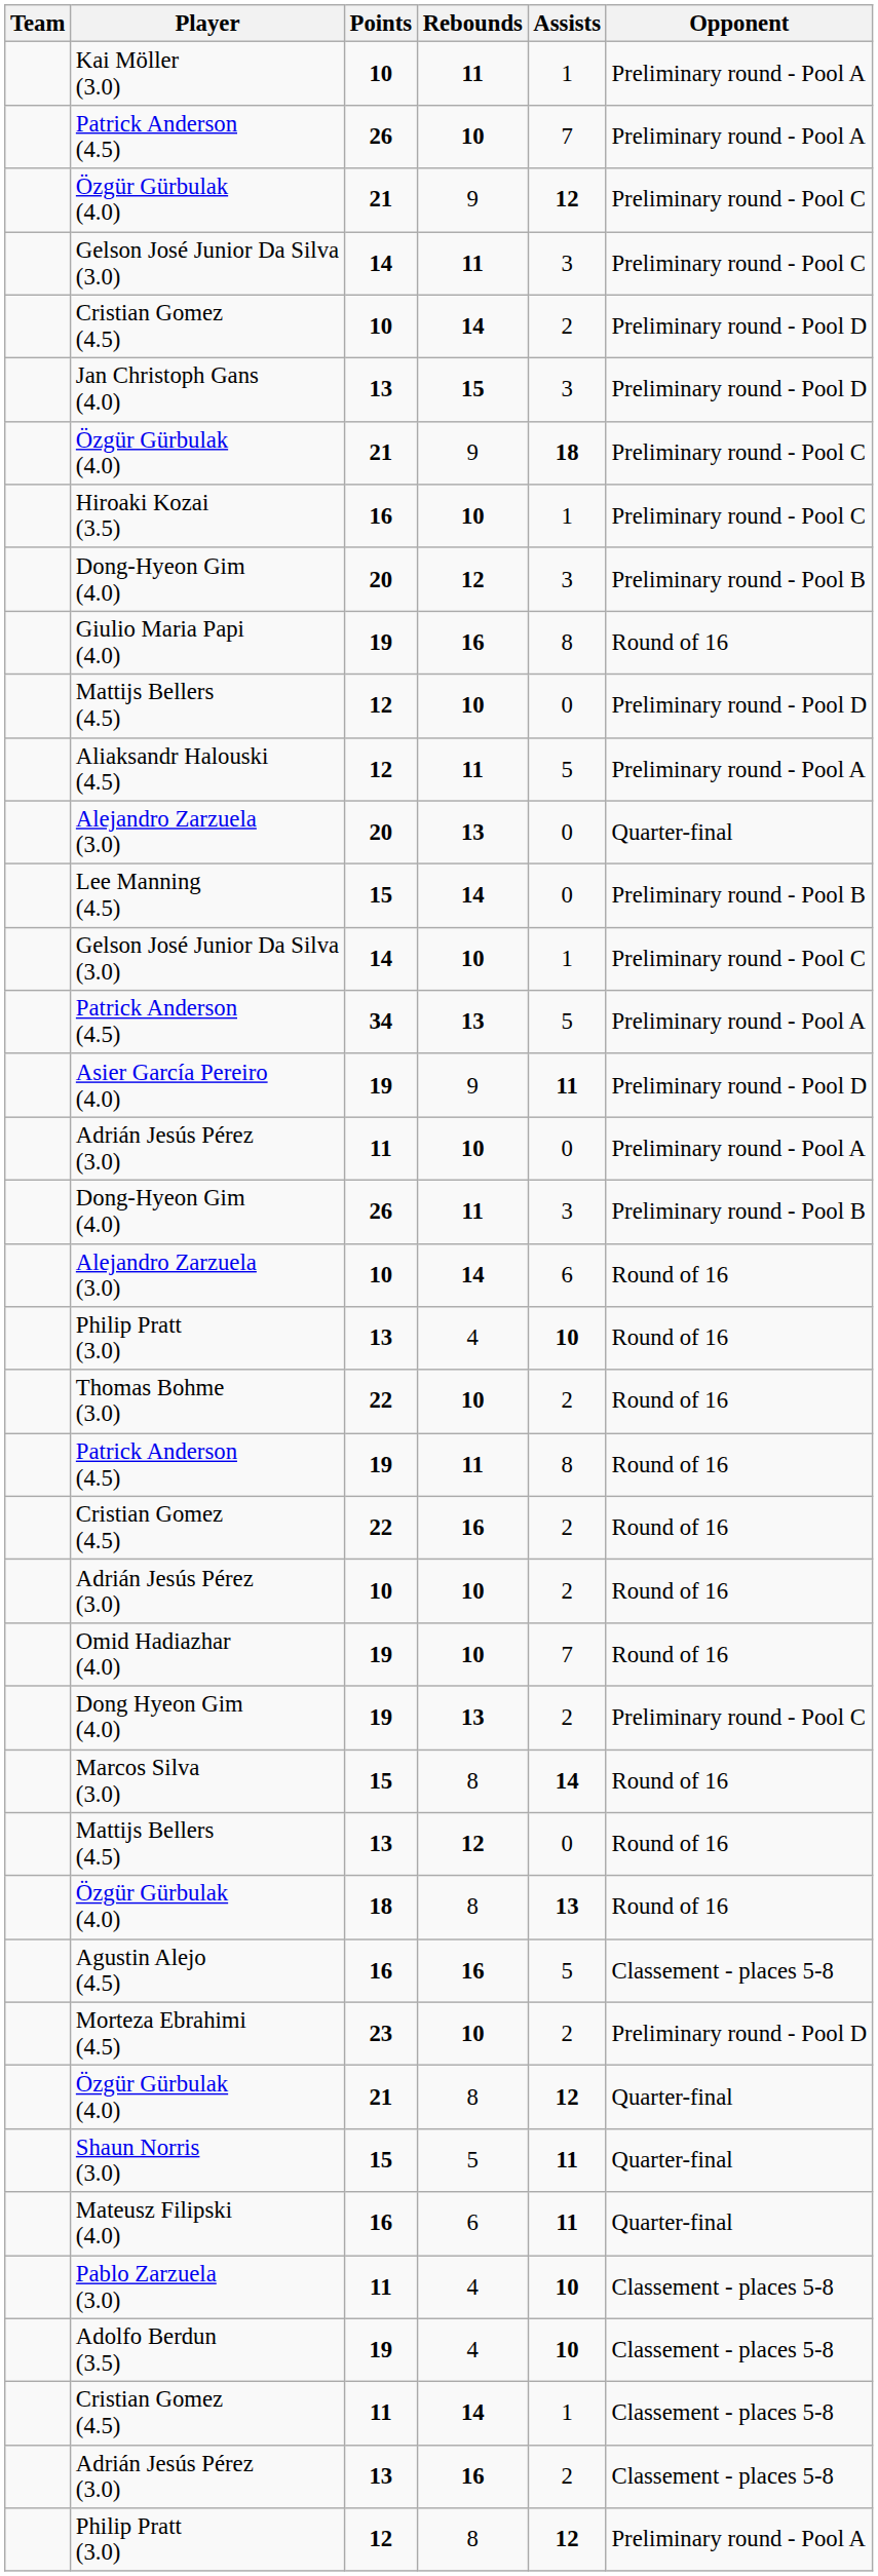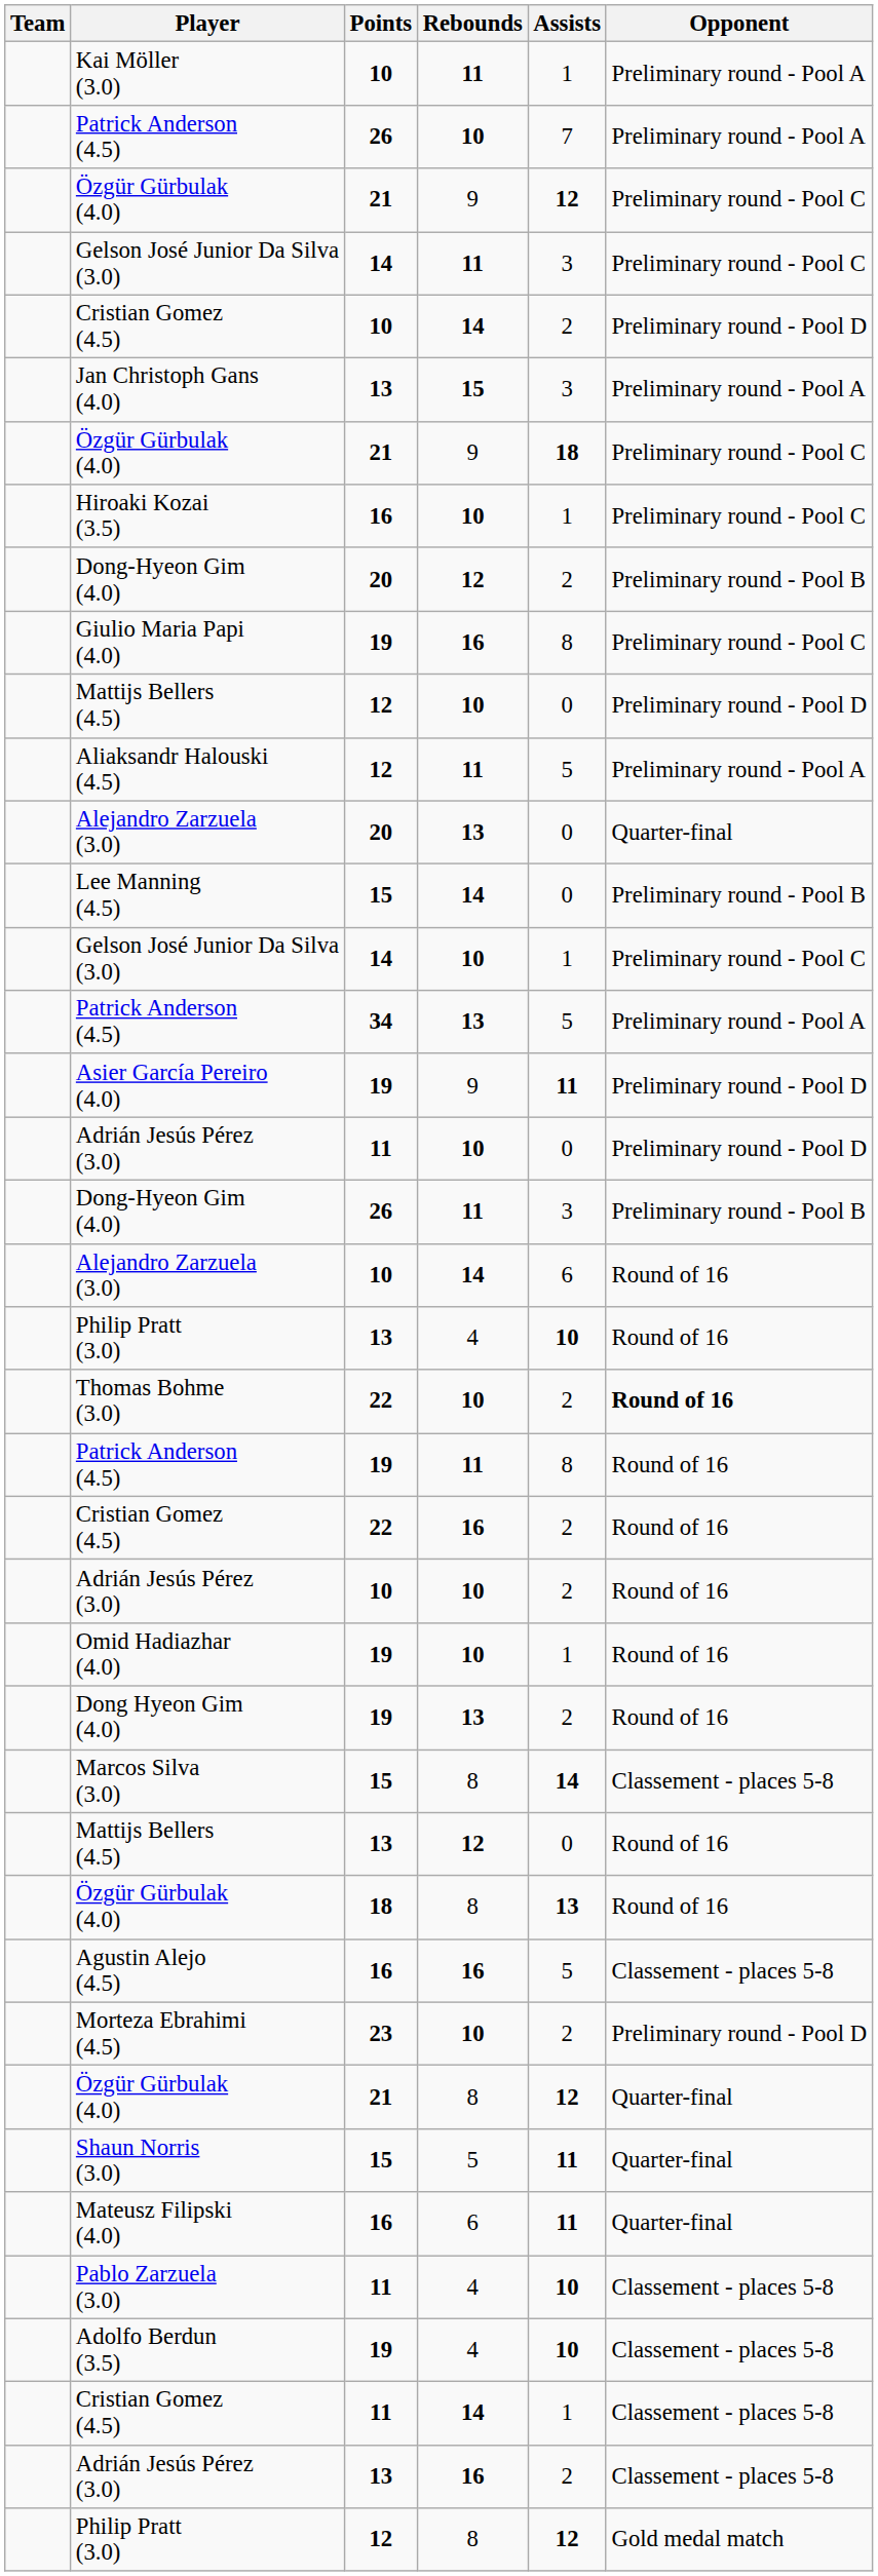 <table class="wikitable sortable" style="text-align: center;">
 <tr>
 <th scope="col" align="center">Team</th>
 <th scope="col" align="center">Player</th>
 <th scope="col" align="center">Points</th>
 <th scope="col" align="center">Rebounds</th>
 <th scope="col" align="center">Assists</th>
 <th scope="col" align="center">Opponent</th>
 </tr>
 <tr>
 <td align="left"></td>
 <td align="left">Kai Möller<br>(3.0)</td>
 <td><strong>10</strong></td>
 <td><strong>11</strong></td>
 <td>1</td>
 <td align="left">Preliminary round - Pool A<br></td>
 </tr>
 <tr>
 <td align="left"></td>
 <td align="left"><a href='#'>Patrick Anderson</a><br>(4.5)</td>
 <td><strong>26</strong></td>
 <td><strong>10</strong></td>
 <td>7</td>
 <td align="left">Preliminary round - Pool A<br></td>
 </tr>
 <tr>
 <td align="left"></td>
 <td align="left"><a href='#'>Özgür Gürbulak</a><br>(4.0)</td>
 <td><strong>21</strong></td>
 <td>9</td>
 <td><strong>12</strong></td>
 <td align="left">Preliminary round - Pool C<br></td>
 </tr>
 <tr>
 <td align="left"></td>
 <td align="left">Gelson José Junior Da Silva<br>(3.0)</td>
 <td><strong>14</strong></td>
 <td><strong>11</strong></td>
 <td>3</td>
 <td align="left">Preliminary round - Pool C<br></td>
 </tr>
 <tr>
 <td align="left"></td>
 <td align="left">Cristian Gomez<br>(4.5)</td>
 <td><strong>10</strong></td>
 <td><strong>14</strong></td>
 <td>2</td>
 <td align="left">Preliminary round - Pool D<br></td>
 </tr>
 <tr>
 <td align="left"></td>
 <td align="left">Jan Christoph Gans<br>(4.0)</td>
 <td><strong>13</strong></td>
 <td><strong>15</strong></td>
 <td>3</td>
-<td align="left">Preliminary round - Pool D<br></td>
+<td align="left">Preliminary round - Pool A<br></td>
 </tr>
 <tr>
 <td align="left"></td>
 <td align="left"><a href='#'>Özgür Gürbulak</a><br>(4.0)</td>
 <td><strong>21</strong></td>
 <td>9</td>
 <td><strong>18</strong></td>
 <td align="left">Preliminary round - Pool C<br></td>
 </tr>
 <tr>
 <td align="left"></td>
 <td align="left">Hiroaki Kozai<br>(3.5)</td>
 <td><strong>16</strong></td>
 <td><strong>10</strong></td>
 <td>1</td>
 <td align="left">Preliminary round - Pool C<br></td>
 </tr>
 <tr>
 <td align="left"></td>
 <td align="left">Dong-Hyeon Gim<br>(4.0)</td>
 <td><strong>20</strong></td>
 <td><strong>12</strong></td>
-<td>3</td>
+<td>2</td>
 <td align="left">Preliminary round - Pool B<br></td>
 </tr>
 <tr>
 <td align="left"></td>
 <td align="left">Giulio Maria Papi<br>(4.0)</td>
 <td><strong>19</strong></td>
 <td><strong>16</strong></td>
 <td>8</td>
-<td align="left">Round of 16<br></td>
+<td align="left">Preliminary round - Pool C<br></td>
 </tr>
 <tr>
 <td align="left"></td>
 <td align="left">Mattijs Bellers<br>(4.5)</td>
 <td><strong>12</strong></td>
 <td><strong>10</strong></td>
 <td>0</td>
 <td align="left">Preliminary round - Pool D<br></td>
 </tr>
 <tr>
 <td align="left"></td>
 <td align="left">Aliaksandr Halouski<br>(4.5)</td>
 <td><strong>12</strong></td>
 <td><strong>11</strong></td>
 <td>5</td>
 <td align="left">Preliminary round - Pool A<br></td>
 </tr>
 <tr>
 <td align="left"></td>
 <td align="left"><a href='#'>Alejandro Zarzuela</a><br>(3.0)</td>
 <td><strong>20</strong></td>
 <td><strong>13</strong></td>
 <td>0</td>
 <td align="left">Quarter-final<br></td>
 </tr>
 <tr>
 <td align="left"></td>
 <td align="left">Lee Manning<br>(4.5)</td>
 <td><strong>15</strong></td>
 <td><strong>14</strong></td>
 <td>0</td>
 <td align="left">Preliminary round - Pool B<br></td>
 </tr>
 <tr>
 <td align="left"></td>
 <td align="left">Gelson José Junior Da Silva<br>(3.0)</td>
 <td><strong>14</strong></td>
 <td><strong>10</strong></td>
 <td>1</td>
 <td align="left">Preliminary round - Pool C<br></td>
 </tr>
 <tr>
 <td align="left"></td>
 <td align="left"><a href='#'>Patrick Anderson</a><br>(4.5)</td>
 <td><strong>34</strong></td>
 <td><strong>13</strong></td>
 <td>5</td>
 <td align="left">Preliminary round - Pool A<br></td>
 </tr>
 <tr>
 <td align="left"></td>
 <td align="left"><a href='#'>Asier García Pereiro</a><br>(4.0)</td>
 <td><strong>19</strong></td>
 <td>9</td>
 <td><strong>11</strong></td>
 <td align="left">Preliminary round - Pool D<br></td>
 </tr>
 <tr>
 <td align="left"></td>
 <td align="left">Adrián Jesús Pérez<br>(3.0)</td>
 <td><strong>11</strong></td>
 <td><strong>10</strong></td>
 <td>0</td>
-<td align="left">Preliminary round - Pool A<br></td>
+<td align="left">Preliminary round - Pool D<br></td>
 </tr>
 <tr>
 <td align="left"></td>
 <td align="left">Dong-Hyeon Gim<br>(4.0)</td>
 <td><strong>26</strong></td>
 <td><strong>11</strong></td>
 <td>3</td>
 <td align="left">Preliminary round - Pool B<br></td>
 </tr>
 <tr>
 <td align="left"></td>
 <td align="left"><a href='#'>Alejandro Zarzuela</a><br>(3.0)</td>
 <td><strong>10</strong></td>
 <td><strong>14</strong></td>
 <td>6</td>
 <td align="left">Round of 16<br></td>
 </tr>
 <tr>
 <td align="left"></td>
 <td align="left">Philip Pratt<br>(3.0)</td>
 <td><strong>13</strong></td>
 <td>4</td>
 <td><strong>10</strong></td>
 <td align="left">Round of 16<br></td>
 </tr>
 <tr>
 <td align="left"></td>
 <td align="left">Thomas Bohme<br>(3.0)</td>
 <td><strong>22</strong></td>
 <td><strong>10</strong></td>
 <td>2</td>
-<td align="left">Round of 16<br></td>
+<td align="left"><strong>Round of 16<br></strong></td>
 </tr>
 <tr>
 <td align="left"></td>
 <td align="left"><a href='#'>Patrick Anderson</a><br>(4.5)</td>
 <td><strong>19</strong></td>
 <td><strong>11</strong></td>
 <td>8</td>
 <td align="left">Round of 16<br></td>
 </tr>
 <tr>
 <td align="left"></td>
 <td align="left">Cristian Gomez<br>(4.5)</td>
 <td><strong>22</strong></td>
 <td><strong>16</strong></td>
 <td>2</td>
 <td align="left">Round of 16<br></td>
 </tr>
 <tr>
 <td align="left"></td>
 <td align="left">Adrián Jesús Pérez<br>(3.0)</td>
 <td><strong>10</strong></td>
 <td><strong>10</strong></td>
 <td>2</td>
 <td align="left">Round of 16<br></td>
 </tr>
 <tr>
 <td align="left"></td>
 <td align="left">Omid Hadiazhar <br>(4.0)</td>
 <td><strong>19</strong></td>
 <td><strong>10</strong></td>
-<td>7</td>
+<td>1</td>
 <td align="left">Round of 16<br></td>
 </tr>
 <tr>
 <td align="left"></td>
 <td align="left">Dong Hyeon Gim <br>(4.0)</td>
 <td><strong>19</strong></td>
 <td><strong>13</strong></td>
 <td>2</td>
-<td align="left">Preliminary round - Pool C<br></td>
+<td align="left">Round of 16<br></td>
 </tr>
 <tr>
 <td align="left"></td>
 <td align="left">Marcos Silva <br>(3.0)</td>
 <td><strong>15</strong></td>
 <td>8</td>
 <td><strong>14</strong></td>
-<td align="left">Round of 16<br></td>
+<td align="left">Classement - places 5-8<br></td>
 </tr>
 <tr>
 <td align="left"></td>
 <td align="left">Mattijs Bellers  <br>(4.5)</td>
 <td><strong>13</strong></td>
 <td><strong>12</strong></td>
 <td>0</td>
 <td align="left">Round of 16<br></td>
 </tr>
 <tr>
 <td align="left"></td>
 <td align="left"><a href='#'>Özgür Gürbulak</a><br>(4.0)</td>
 <td><strong>18</strong></td>
 <td>8</td>
 <td><strong>13</strong></td>
 <td align="left">Round of 16<br></td>
 </tr>
 <tr>
 <td align="left"></td>
 <td align="left">Agustin Alejo  <br>(4.5)</td>
 <td><strong>16</strong></td>
 <td><strong>16</strong></td>
 <td>5</td>
 <td align="left">Classement - places 5-8<br></td>
 </tr>
 <tr>
 <td align="left"></td>
 <td align="left">Morteza Ebrahimi  <br>(4.5)</td>
 <td><strong>23</strong></td>
 <td><strong>10</strong></td>
 <td>2</td>
 <td align="left">Preliminary round - Pool D<br></td>
 </tr>
 <tr>
 <td align="left"></td>
 <td align="left"><a href='#'>Özgür Gürbulak</a><br>(4.0)</td>
 <td><strong>21</strong></td>
 <td>8</td>
 <td><strong>12</strong></td>
 <td align="left">Quarter-final<br></td>
 </tr>
 <tr>
 <td align="left"></td>
 <td align="left"><a href='#'>Shaun Norris</a><br>(3.0)</td>
 <td><strong>15</strong></td>
 <td>5</td>
 <td><strong>11</strong></td>
 <td align="left">Quarter-final<br></td>
 </tr>
 <tr>
 <td align="left"></td>
 <td align="left">Mateusz Filipski  <br>(4.0)</td>
 <td><strong>16</strong></td>
 <td>6</td>
 <td><strong>11</strong></td>
 <td align="left">Quarter-final<br></td>
 </tr>
 <tr>
 <td align="left"></td>
 <td align="left"><a href='#'>Pablo Zarzuela</a><br>(3.0)</td>
 <td><strong>11</strong></td>
 <td>4</td>
 <td><strong>10</strong></td>
 <td align="left">Classement - places 5-8<br></td>
 </tr>
 <tr>
 <td align="left"></td>
 <td align="left">Adolfo Berdun<br>(3.5)</td>
 <td><strong>19</strong></td>
 <td>4</td>
 <td><strong>10</strong></td>
 <td align="left">Classement - places 5-8<br></td>
 </tr>
 <tr>
 <td align="left"></td>
 <td align="left">Cristian Gomez<br>(4.5)</td>
 <td><strong>11</strong></td>
 <td><strong>14</strong></td>
 <td>1</td>
 <td align="left">Classement - places 5-8<br></td>
 </tr>
 <tr>
 <td align="left"></td>
 <td align="left">Adrián Jesús Pérez<br>(3.0)</td>
 <td><strong>13</strong></td>
 <td><strong>16</strong></td>
 <td>2</td>
 <td align="left">Classement - places 5-8<br></td>
 </tr>
 <tr>
 <td align="left"></td>
 <td align="left">Philip Pratt<br>(3.0)</td>
 <td><strong>12</strong></td>
 <td>8</td>
 <td><strong>12</strong></td>
-<td align="left">Preliminary round - Pool A<br></td>
+<td align="left">Gold medal match<br></td>
 </tr>
 </table>
